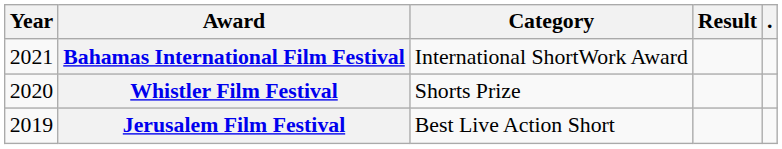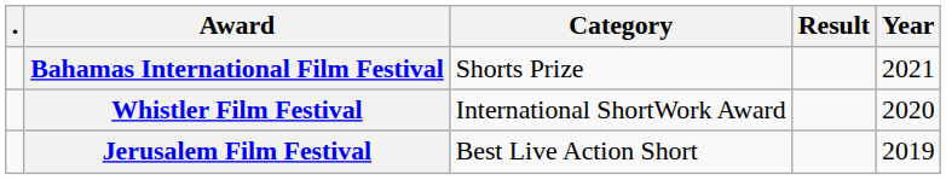 <table class="wikitable plainrowheaders sortable">
 <tr>
-<th scope="col">Year</th>
+<th scope="col" class="unsortable">.</th>
 <th scope="col">Award</th>
 <th scope="col">Category</th>
 <th scope="col">Result</th>
-<th scope="col" class="unsortable">.</th>
+<th scope="col">Year</th>
 </tr>
 <tr>
+<td style="text-align:center;"></td>
+<th scope="row"><a href='#'>Bahamas International Film Festival</a></th>
+<td>Shorts Prize</td>
+<td></td>
 <td>2021</td>
-<th scope="row"><a href='#'>Bahamas International Film Festival</a></th>
+</tr>
+<tr>
+<td style="text-align:center;"></td>
+<th scope="row"><a href='#'>Whistler Film Festival</a></th>
 <td>International ShortWork Award</td>
 <td></td>
-<td style="text-align:center;"></td>
+<td>2020</td>
 </tr>
 <tr>
-<td>2020</td>
-<th scope="row"><a href='#'>Whistler Film Festival</a></th>
-<td>Shorts Prize</td>
-<td></td>
 <td style="text-align:center;"></td>
-</tr>
-<tr>
-<td>2019</td>
 <th scope="row"><a href='#'>Jerusalem Film Festival</a></th>
 <td>Best Live Action Short</td>
 <td></td>
-<td style="text-align:center;"></td>
+<td>2019</td>
 </tr>
 </table>
